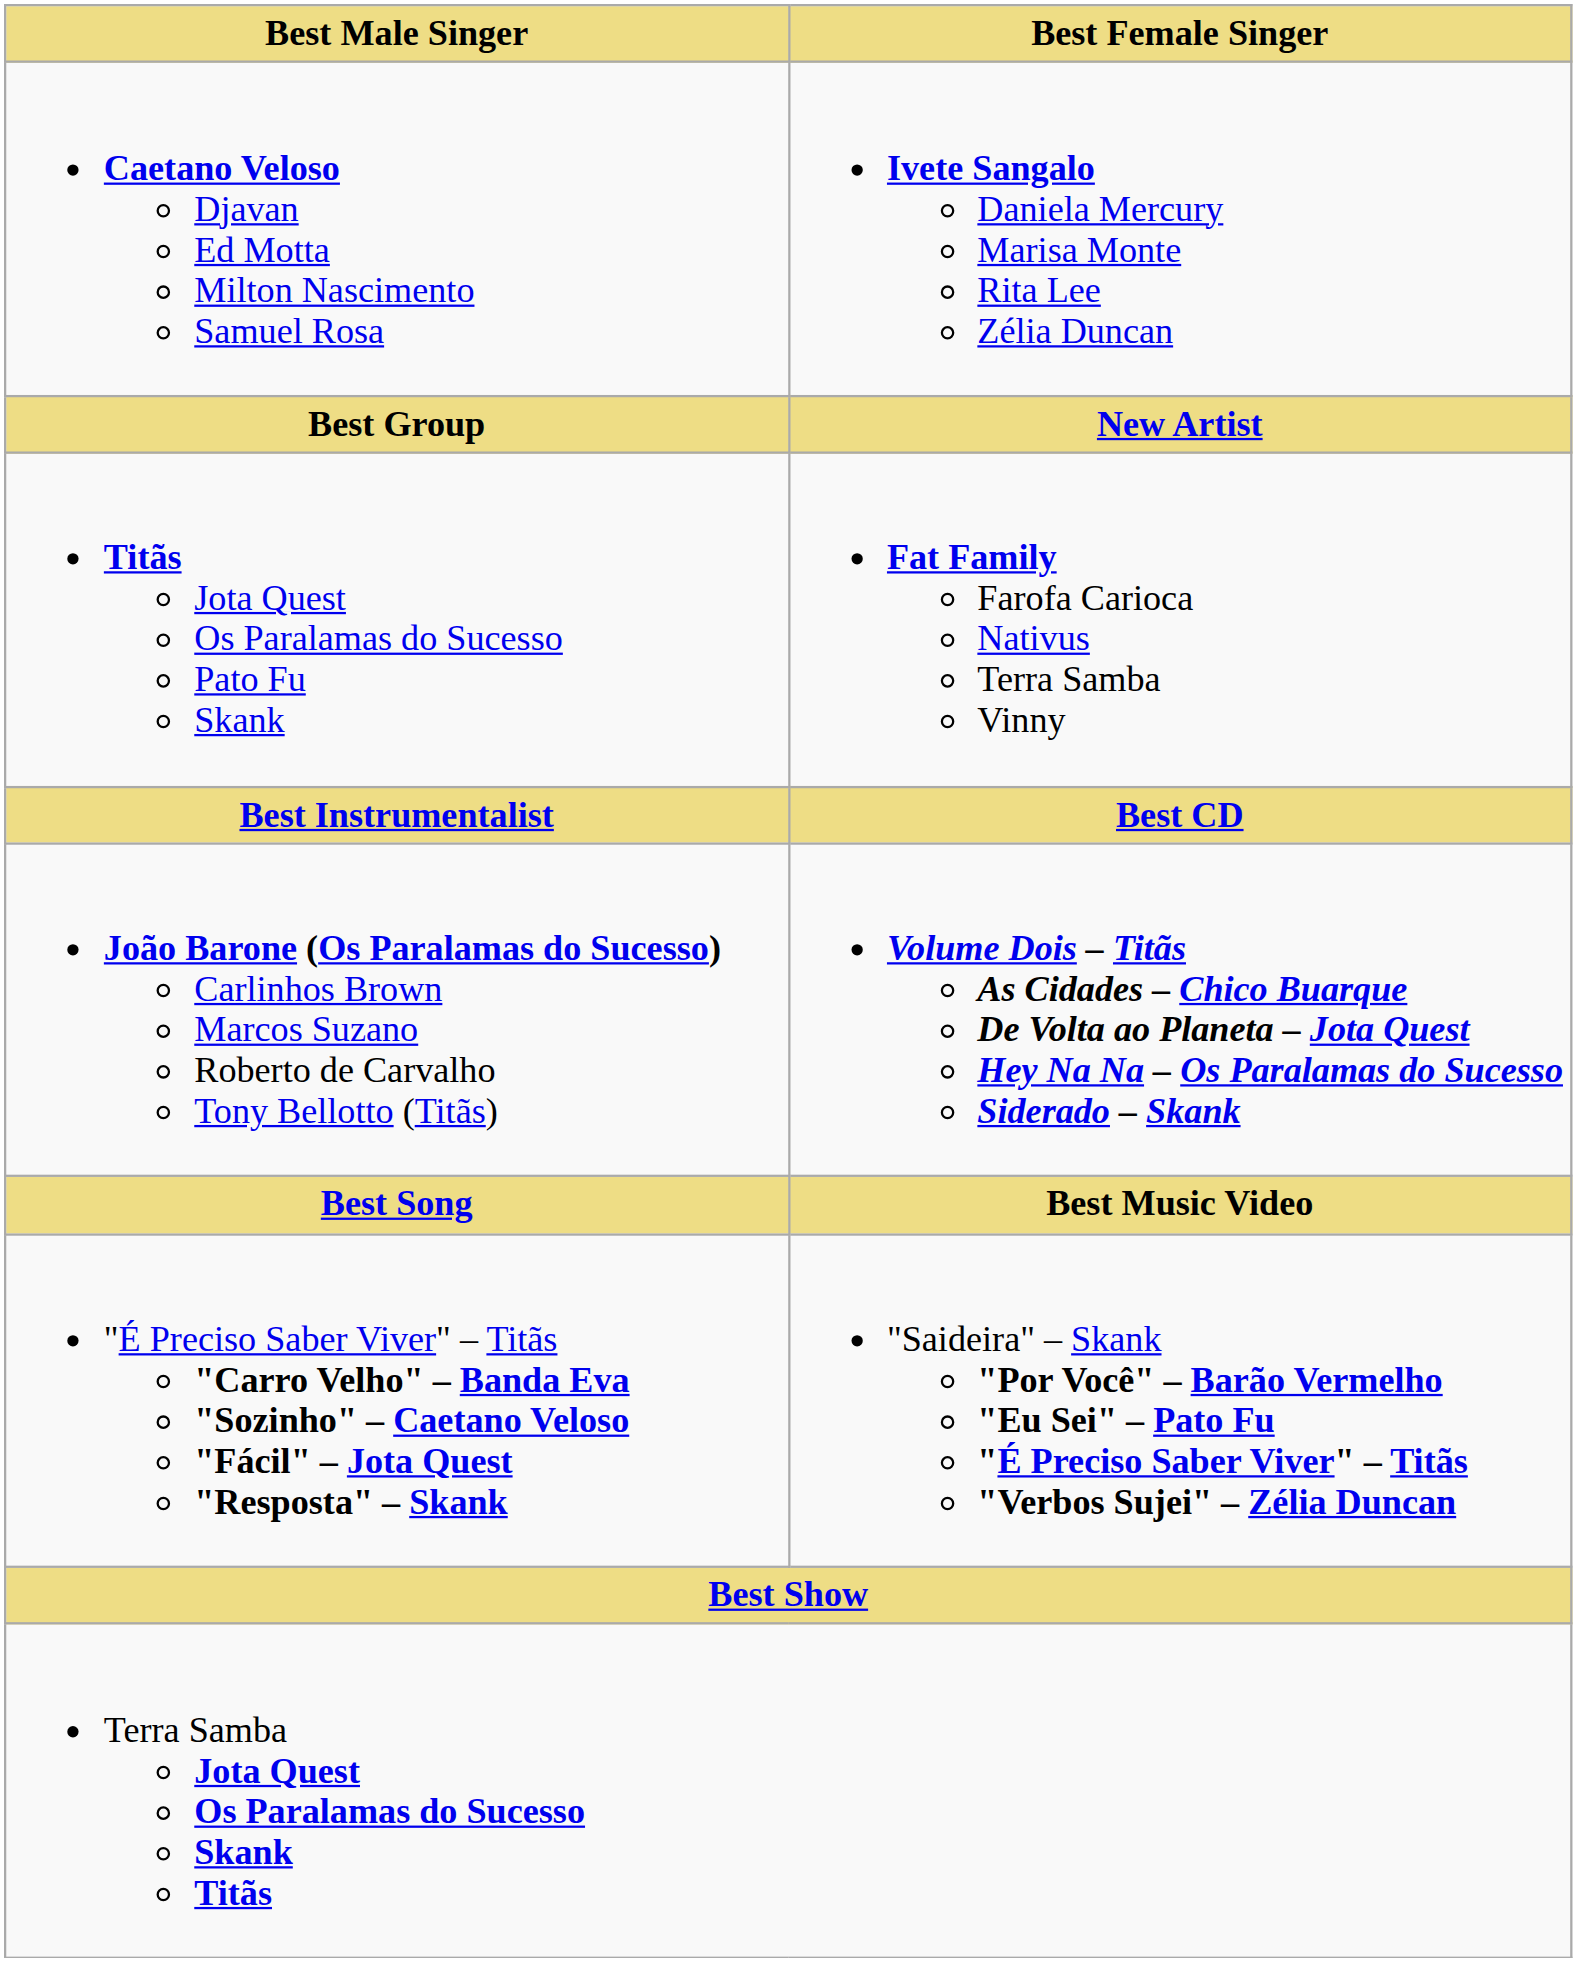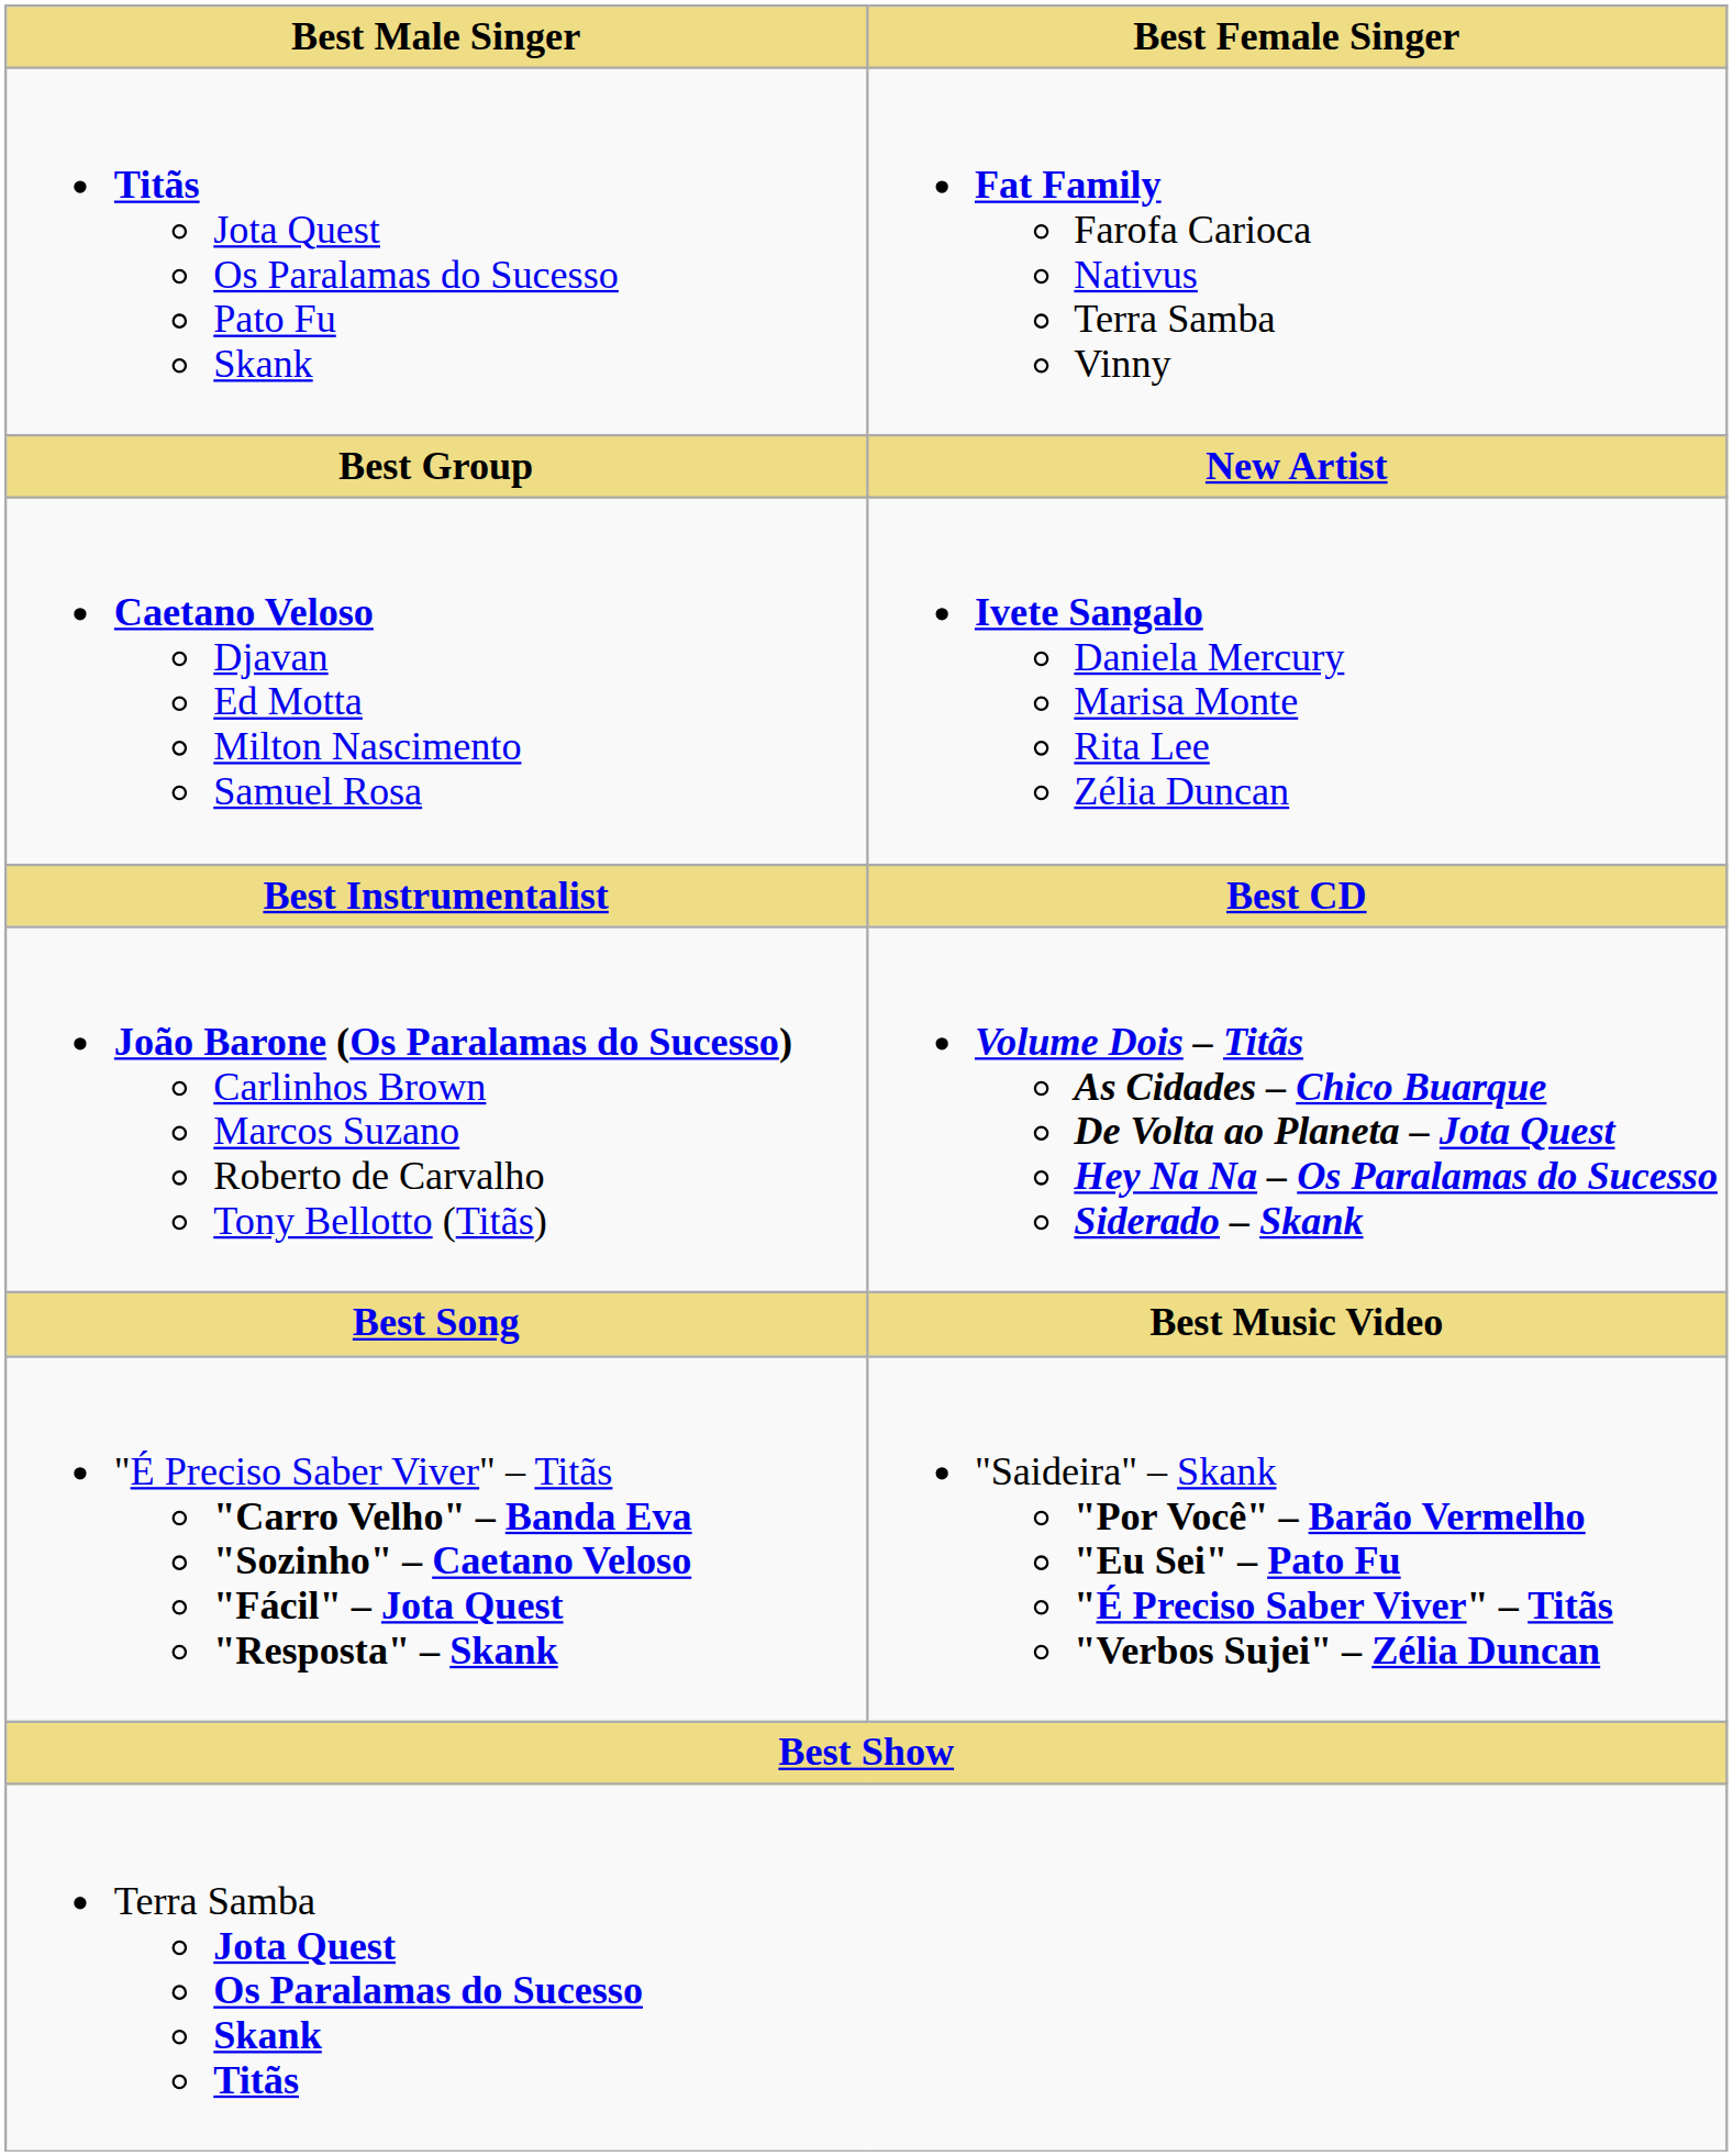 <table class="wikitable" style="width=">
 <tr>
 <th scope="col" width="50%" style="background:#EEDD85;">Best Male Singer</th>
 <th scope="col" width="50%" style="background:#EEDD85;">Best Female Singer</th>
 </tr>
 <tr>
-<td style="vertical-align:top"><br><ul><li><strong><a href='#'>Caetano Veloso</a></strong><ul><li><a href='#'>Djavan</a></li><li><a href='#'>Ed Motta</a></li><li><a href='#'>Milton Nascimento</a></li><li><a href='#'>Samuel Rosa</a></li></ul></li></ul></td>
-<td style="vertical-align:top"><br><ul><li><strong><a href='#'>Ivete Sangalo</a></strong><ul><li><a href='#'>Daniela Mercury</a></li><li><a href='#'>Marisa Monte</a></li><li><a href='#'>Rita Lee</a></li><li><a href='#'>Zélia Duncan</a></li></ul></li></ul></td>
+<td style="vertical-align:top"><br><ul><li><strong><a href='#'>Titãs</a></strong><ul><li><a href='#'>Jota Quest</a></li><li><a href='#'>Os Paralamas do Sucesso</a></li><li><a href='#'>Pato Fu</a></li><li><a href='#'>Skank</a></li></ul></li></ul></td>
+<td style="vertical-align:top"><br><ul><li><strong><a href='#'>Fat Family</a></strong><ul><li>Farofa Carioca</li><li><a href='#'>Nativus</a></li><li>Terra Samba</li><li>Vinny</li></ul></li></ul></td>
 </tr>
 <tr>
 <th scope="col" width="50%" style="background:#EEDD85;">Best Group</th>
 <th scope="col" width="50%" style="background:#EEDD85;"><a href='#'>New Artist</a></th>
 </tr>
 <tr>
-<td style="vertical-align:top"><br><ul><li><strong><a href='#'>Titãs</a></strong><ul><li><a href='#'>Jota Quest</a></li><li><a href='#'>Os Paralamas do Sucesso</a></li><li><a href='#'>Pato Fu</a></li><li><a href='#'>Skank</a></li></ul></li></ul></td>
-<td style="vertical-align:top"><br><ul><li><strong><a href='#'>Fat Family</a></strong><ul><li>Farofa Carioca</li><li><a href='#'>Nativus</a></li><li>Terra Samba</li><li>Vinny</li></ul></li></ul></td>
+<td style="vertical-align:top"><br><ul><li><strong><a href='#'>Caetano Veloso</a></strong><ul><li><a href='#'>Djavan</a></li><li><a href='#'>Ed Motta</a></li><li><a href='#'>Milton Nascimento</a></li><li><a href='#'>Samuel Rosa</a></li></ul></li></ul></td>
+<td style="vertical-align:top"><br><ul><li><strong><a href='#'>Ivete Sangalo</a></strong><ul><li><a href='#'>Daniela Mercury</a></li><li><a href='#'>Marisa Monte</a></li><li><a href='#'>Rita Lee</a></li><li><a href='#'>Zélia Duncan</a></li></ul></li></ul></td>
 </tr>
 <tr>
 <th scope="col" width="50%" style="background:#EEDD85;"><a href='#'>Best Instrumentalist</a></th>
 <th scope="col" width="50%" style="background:#EEDD85;"><a href='#'>Best CD</a></th>
 </tr>
 <tr>
 <td style="vertical-align:top"><br><ul><li><strong><a href='#'>João Barone</a> (<a href='#'>Os Paralamas do Sucesso</a>)</strong><ul><li><a href='#'>Carlinhos Brown</a></li><li><a href='#'>Marcos Suzano</a></li><li>Roberto de Carvalho</li><li><a href='#'>Tony Bellotto</a> (<a href='#'>Titãs</a>)</li></ul></li></ul></td>
 <td style="vertical-align:top"><br><ul><li><strong><em><a href='#'>Volume Dois</a><em> – <a href='#'>Titãs</a><strong><ul><li></em>As Cidades<em> – <a href='#'>Chico Buarque</a></li><li></em>De Volta ao Planeta<em> – <a href='#'>Jota Quest</a></li><li></em><a href='#'>Hey Na Na</a><em> – <a href='#'>Os Paralamas do Sucesso</a></li><li></em><a href='#'>Siderado</a><em> – <a href='#'>Skank</a></li></ul></li></ul></td>
 </tr>
 <tr>
 <th scope="col" width="50%" style="background:#EEDD85;"><a href='#'>Best Song</a></th>
 <th scope="col" width="50%" style="background:#EEDD85;">Best Music Video</th>
 </tr>
 <tr>
 <td style="vertical-align:top"><br><ul><li></strong>"<a href='#'>É Preciso Saber Viver</a>" – <a href='#'>Titãs</a><strong><ul><li>"Carro Velho" – <a href='#'>Banda Eva</a></li><li>"Sozinho" – <a href='#'>Caetano Veloso</a></li><li>"Fácil" – <a href='#'>Jota Quest</a></li><li>"Resposta" – <a href='#'>Skank</a></li></ul></li></ul></td>
 <td style="vertical-align:top"><br><ul><li></strong>"Saideira" – <a href='#'>Skank</a><strong><ul><li>"Por Você" – <a href='#'>Barão Vermelho</a></li><li>"Eu Sei" – <a href='#'>Pato Fu</a></li><li>"<a href='#'>É Preciso Saber Viver</a>" – <a href='#'>Titãs</a></li><li>"Verbos Sujei" – <a href='#'>Zélia Duncan</a></li></ul></li></ul></td>
 </tr>
 <tr>
 <th colspan="2" scope="col" width="50%" style="background:#EEDD85;"><a href='#'>Best Show</a></th>
 </tr>
 <tr>
 <td colspan="2" style="vertical-align:top"><br><ul><li></strong>Terra Samba<strong><ul><li><a href='#'>Jota Quest</a></li><li><a href='#'>Os Paralamas do Sucesso</a></li><li><a href='#'>Skank</a></li><li><a href='#'>Titãs</a></li></ul></li></ul></td>
 </tr>
 </table>
